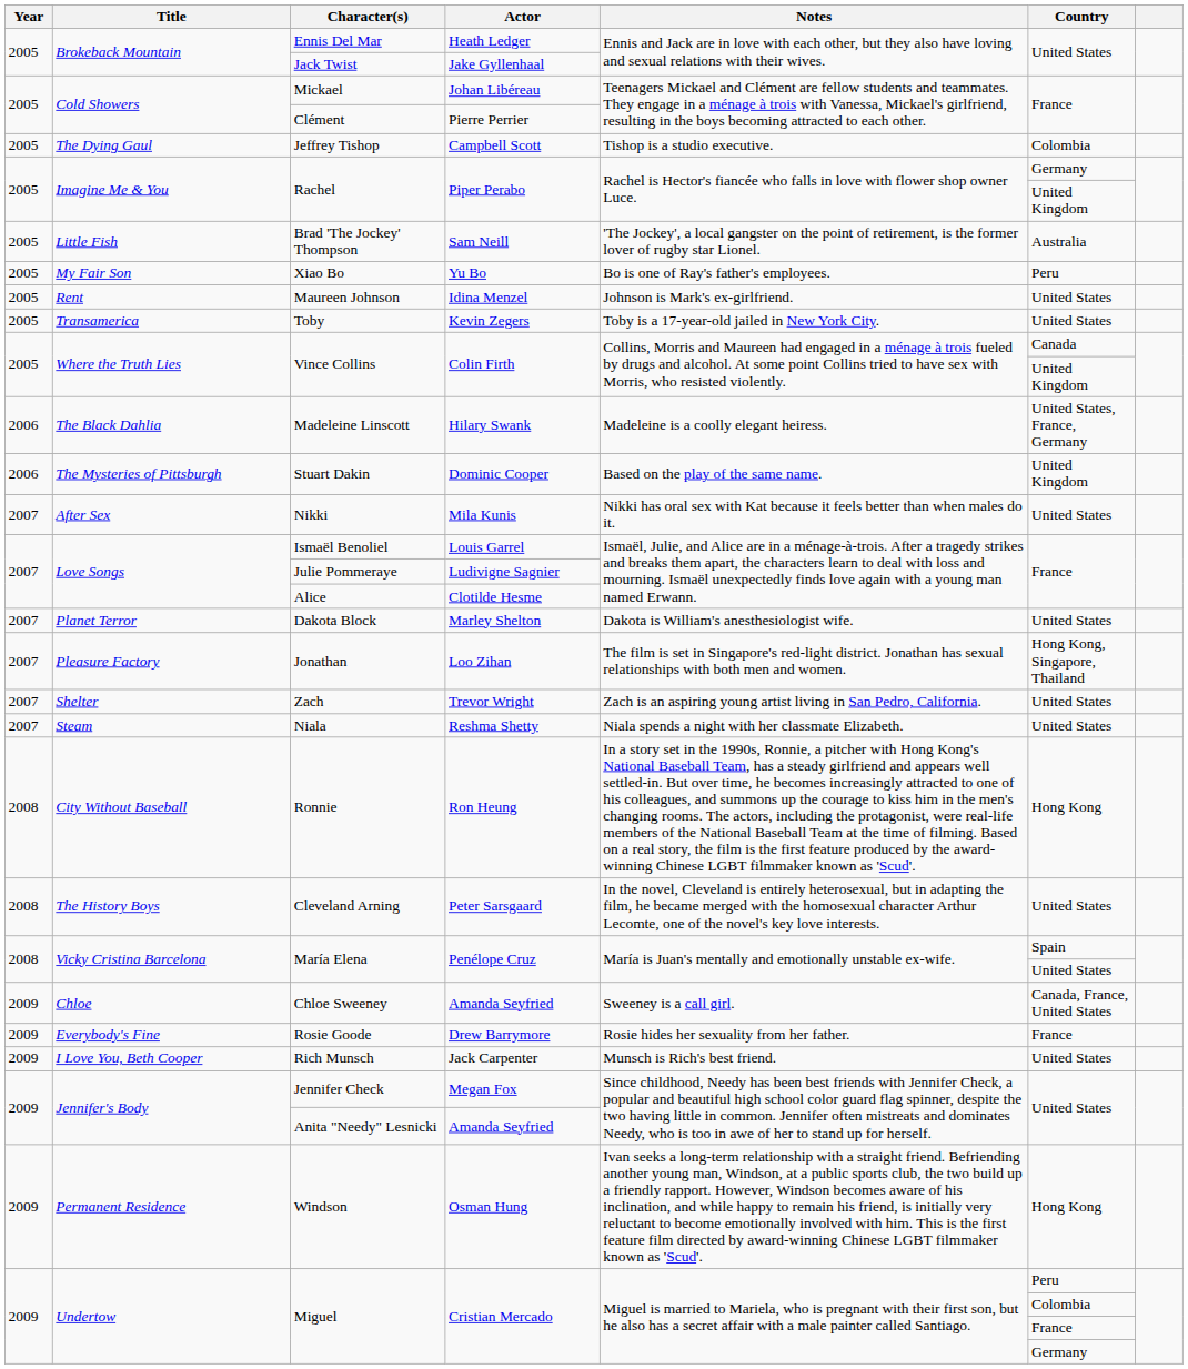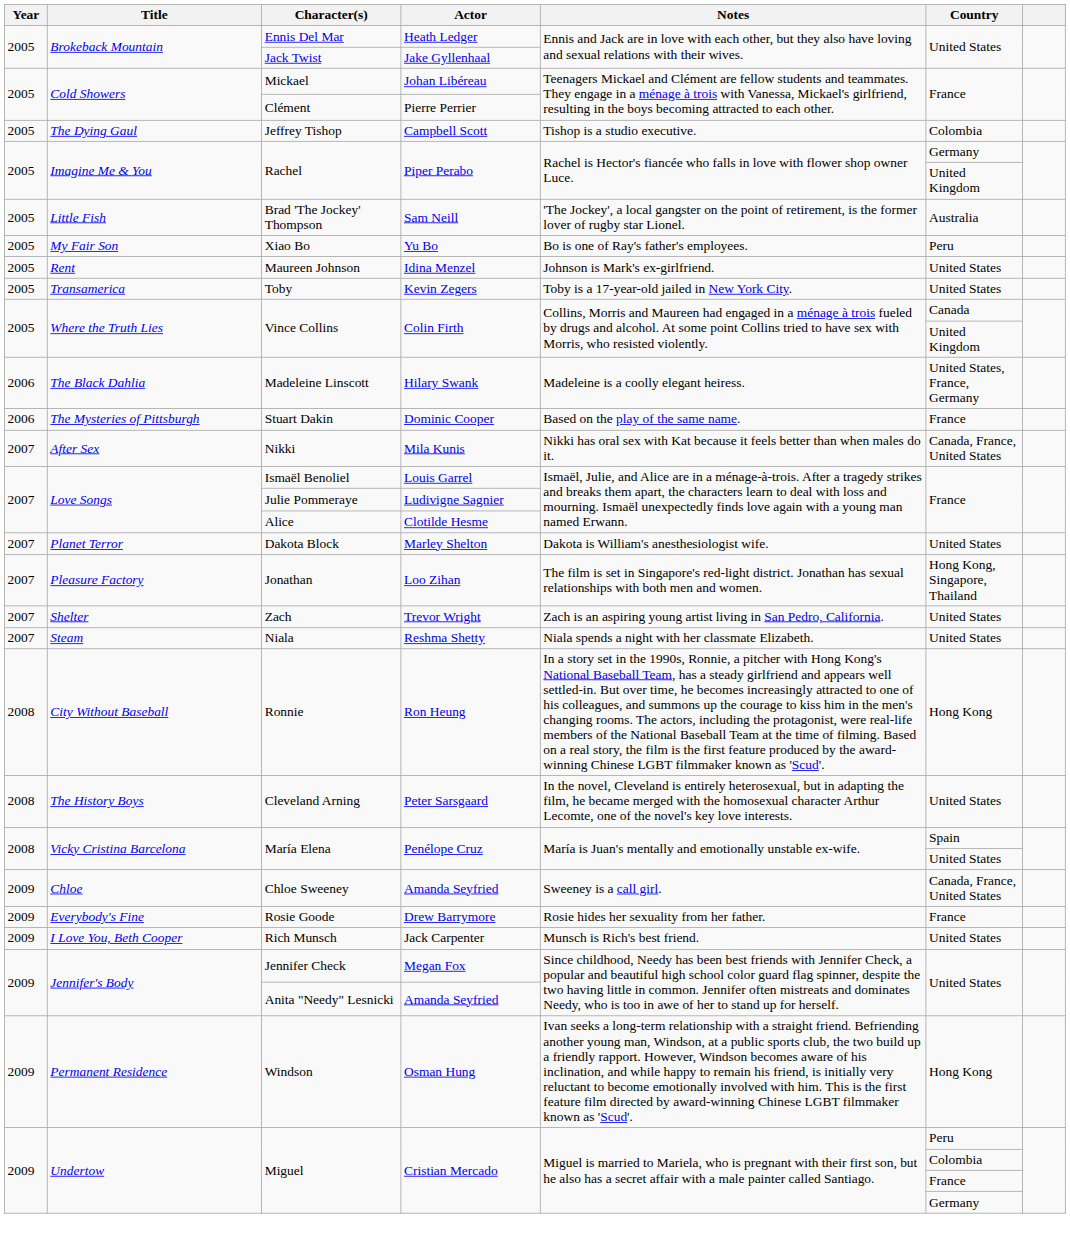 <table class="wikitable sortable" style="width: 100%">
 <tr>
 <th style="width:4%;">Year</th>
 <th style="width:20%;">Title</th>
 <th style="width:13%;">Character(s)</th>
 <th style="width:13%;">Actor</th>
 <th style="width:36%;">Notes</th>
 <th style="width:9%;">Country</th>
 <th style="width:4%;" class="unsortable"></th>
 </tr>
 <tr>
 <td rowspan="2">2005</td>
 <td rowspan="2"><em><a href='#'>Brokeback Mountain</a></em></td>
 <td><a href='#'>Ennis Del Mar</a></td>
 <td><a href='#'>Heath Ledger</a></td>
 <td rowspan="2">Ennis and Jack are in love with each other, but they also have loving and sexual relations with their wives.</td>
 <td rowspan="2">United States</td>
 <td rowspan="2"></td>
 </tr>
 <tr>
 <td><a href='#'>Jack Twist</a></td>
 <td><a href='#'>Jake Gyllenhaal</a></td>
 </tr>
 <tr>
 <td rowspan="2">2005</td>
 <td rowspan="2"><em><a href='#'>Cold Showers</a></em></td>
 <td>Mickael</td>
 <td><a href='#'>Johan Libéreau</a></td>
 <td rowspan="2">Teenagers Mickael and Clément are fellow students and teammates. They engage in a <a href='#'>ménage à trois</a> with Vanessa, Mickael's girlfriend, resulting in the boys becoming attracted to each other.</td>
 <td rowspan="2">France</td>
 <td rowspan="2"></td>
 </tr>
 <tr>
 <td>Clément</td>
 <td>Pierre Perrier</td>
 </tr>
 <tr>
 <td>2005</td>
 <td><em><a href='#'>The Dying Gaul</a></em></td>
 <td>Jeffrey Tishop</td>
 <td><a href='#'>Campbell Scott</a></td>
 <td>Tishop is a studio executive.</td>
 <td>Colombia</td>
 <td></td>
 </tr>
 <tr>
 <td rowspan="2">2005</td>
 <td rowspan="2"><em><a href='#'>Imagine Me & You</a></em></td>
 <td rowspan="2">Rachel</td>
 <td rowspan="2"><a href='#'>Piper Perabo</a></td>
 <td rowspan="2">Rachel is Hector's fiancée who falls in love with flower shop owner Luce.</td>
 <td>Germany</td>
 <td rowspan="2"></td>
 </tr>
 <tr>
 <td>United Kingdom</td>
 </tr>
 <tr>
 <td>2005</td>
 <td><em><a href='#'>Little Fish</a></em></td>
 <td>Brad 'The Jockey' Thompson</td>
 <td><a href='#'>Sam Neill</a></td>
 <td>'The Jockey', a local gangster on the point of retirement, is the former lover of rugby star Lionel.</td>
 <td>Australia</td>
 <td></td>
 </tr>
 <tr>
 <td>2005</td>
 <td><em><a href='#'>My Fair Son</a></em></td>
 <td>Xiao Bo</td>
 <td><a href='#'>Yu Bo</a></td>
 <td>Bo is one of Ray's father's employees.</td>
 <td>Peru</td>
 <td></td>
 </tr>
 <tr>
 <td>2005</td>
 <td><em><a href='#'>Rent</a></em></td>
 <td>Maureen Johnson</td>
 <td><a href='#'>Idina Menzel</a></td>
 <td>Johnson is Mark's ex-girlfriend.</td>
 <td>United States</td>
 <td></td>
 </tr>
 <tr>
 <td>2005</td>
 <td><em><a href='#'>Transamerica</a></em></td>
 <td>Toby</td>
 <td><a href='#'>Kevin Zegers</a></td>
 <td>Toby is a 17-year-old jailed in <a href='#'>New York City</a>.</td>
 <td>United States</td>
 <td></td>
 </tr>
 <tr>
 <td rowspan="2">2005</td>
 <td rowspan="2"><em><a href='#'>Where the Truth Lies</a></em></td>
 <td rowspan="2">Vince Collins</td>
 <td rowspan="2"><a href='#'>Colin Firth</a></td>
 <td rowspan="2">Collins, Morris and Maureen had engaged in a <a href='#'>ménage à trois</a> fueled by drugs and alcohol. At some point Collins tried to have sex with Morris, who resisted violently.</td>
 <td>Canada</td>
 <td rowspan="2"></td>
 </tr>
 <tr>
 <td>United Kingdom</td>
 </tr>
 <tr>
 <td>2006</td>
 <td><em><a href='#'>The Black Dahlia</a></em></td>
 <td>Madeleine Linscott</td>
 <td><a href='#'>Hilary Swank</a></td>
 <td>Madeleine is a coolly elegant heiress.</td>
 <td>United States, France, Germany</td>
 <td></td>
 </tr>
 <tr>
 <td>2006</td>
 <td><em><a href='#'>The Mysteries of Pittsburgh</a></em></td>
 <td>Stuart Dakin</td>
 <td><a href='#'>Dominic Cooper</a></td>
 <td>Based on the <a href='#'>play of the same name</a>.</td>
-<td>United Kingdom</td>
+<td>France</td>
 <td></td>
 </tr>
 <tr>
 <td>2007</td>
 <td><em><a href='#'>After Sex</a></em></td>
 <td>Nikki</td>
 <td><a href='#'>Mila Kunis</a></td>
 <td>Nikki has oral sex with Kat because it feels better than when males do it.</td>
-<td>United States</td>
+<td>Canada, France, United States</td>
 <td></td>
 </tr>
 <tr>
 <td rowspan="3">2007</td>
 <td rowspan="3"><em><a href='#'>Love Songs</a></em></td>
 <td>Ismaël Benoliel</td>
 <td><a href='#'>Louis Garrel</a></td>
 <td rowspan="3">Ismaël, Julie, and Alice are in a ménage-à-trois. After a tragedy strikes and breaks them apart, the characters learn to deal with loss and mourning. Ismaël unexpectedly finds love again with a young man named Erwann.</td>
 <td rowspan="3">France</td>
 <td rowspan="3"></td>
 </tr>
 <tr>
 <td>Julie Pommeraye</td>
 <td><a href='#'>Ludivigne Sagnier</a></td>
 </tr>
 <tr>
 <td>Alice</td>
 <td><a href='#'>Clotilde Hesme</a></td>
 </tr>
 <tr>
 <td>2007</td>
 <td><em><a href='#'>Planet Terror</a></em></td>
 <td>Dakota Block</td>
 <td><a href='#'>Marley Shelton</a></td>
 <td>Dakota is William's anesthesiologist wife.</td>
 <td>United States</td>
 <td></td>
 </tr>
 <tr>
 <td>2007</td>
 <td><em><a href='#'>Pleasure Factory</a></em></td>
 <td>Jonathan</td>
 <td><a href='#'>Loo Zihan</a></td>
 <td>The film is set in Singapore's red-light district. Jonathan has sexual relationships with both men and women.</td>
 <td>Hong Kong, Singapore, Thailand</td>
 <td></td>
 </tr>
 <tr>
 <td>2007</td>
 <td><em><a href='#'>Shelter</a></em></td>
 <td>Zach</td>
 <td><a href='#'>Trevor Wright</a></td>
 <td>Zach is an aspiring young artist living in <a href='#'>San Pedro, California</a>.</td>
 <td>United States</td>
 <td></td>
 </tr>
 <tr>
 <td>2007</td>
 <td><em><a href='#'>Steam</a></em></td>
 <td>Niala</td>
 <td><a href='#'>Reshma Shetty</a></td>
 <td>Niala spends a night with her classmate Elizabeth.</td>
 <td>United States</td>
 <td></td>
 </tr>
 <tr>
 <td>2008</td>
 <td><em><a href='#'>City Without Baseball</a></em></td>
 <td>Ronnie</td>
 <td><a href='#'>Ron Heung</a></td>
 <td>In a story set in the 1990s, Ronnie, a pitcher with Hong Kong's <a href='#'>National Baseball Team</a>, has a steady girlfriend and appears well settled-in. But over time, he becomes increasingly attracted to one of his colleagues, and summons up the courage to kiss him in the men's changing rooms. The actors, including the protagonist, were real-life members of the National Baseball Team at the time of filming. Based on a real story, the film is the first feature produced by the award-winning Chinese LGBT filmmaker known as '<a href='#'>Scud</a>'.</td>
 <td>Hong Kong</td>
 <td></td>
 </tr>
 <tr>
 <td>2008</td>
 <td><em><a href='#'>The History Boys</a></em></td>
 <td>Cleveland Arning</td>
 <td><a href='#'>Peter Sarsgaard</a></td>
 <td>In the novel, Cleveland is entirely heterosexual, but in adapting the film, he became merged with the homosexual character Arthur Lecomte, one of the novel's key love interests.</td>
 <td>United States</td>
 <td></td>
 </tr>
 <tr>
 <td rowspan="2">2008</td>
 <td rowspan="2"><em><a href='#'>Vicky Cristina Barcelona</a></em></td>
 <td rowspan="2">María Elena</td>
 <td rowspan="2"><a href='#'>Penélope Cruz</a></td>
 <td rowspan="2">María is Juan's mentally and emotionally unstable ex-wife.</td>
 <td>Spain</td>
 <td rowspan="2"></td>
 </tr>
 <tr>
 <td>United States</td>
 </tr>
 <tr>
 <td>2009</td>
 <td><em><a href='#'>Chloe</a></em></td>
 <td>Chloe Sweeney</td>
 <td><a href='#'>Amanda Seyfried</a></td>
 <td>Sweeney is a <a href='#'>call girl</a>.</td>
 <td>Canada, France, United States</td>
 <td></td>
 </tr>
 <tr>
 <td>2009</td>
 <td><a href='#'><em>Everybody's Fine</em></a></td>
 <td>Rosie Goode</td>
 <td><a href='#'>Drew Barrymore</a></td>
 <td>Rosie hides her sexuality from her father.</td>
 <td>France</td>
 <td></td>
 </tr>
 <tr>
 <td>2009</td>
 <td><em><a href='#'>I Love You, Beth Cooper</a></em></td>
 <td>Rich Munsch</td>
 <td>Jack Carpenter</td>
 <td>Munsch is Rich's best friend.</td>
 <td>United States</td>
 <td></td>
 </tr>
 <tr>
 <td rowspan="2">2009</td>
 <td rowspan="2"><em><a href='#'>Jennifer's Body</a></em></td>
 <td>Jennifer Check</td>
 <td><a href='#'>Megan Fox</a></td>
 <td rowspan="2">Since childhood, Needy has been best friends with Jennifer Check, a popular and beautiful high school color guard flag spinner, despite the two having little in common. Jennifer often mistreats and dominates Needy, who is too in awe of her to stand up for herself.</td>
 <td rowspan="2">United States</td>
 <td rowspan="2"></td>
 </tr>
 <tr>
 <td>Anita "Needy" Lesnicki</td>
 <td><a href='#'>Amanda Seyfried</a></td>
 </tr>
 <tr>
 <td>2009</td>
 <td><em><a href='#'>Permanent Residence</a></em></td>
 <td>Windson</td>
 <td><a href='#'>Osman Hung</a></td>
 <td>Ivan seeks a long-term relationship with a straight friend. Befriending another young man, Windson, at a public sports club, the two build up a friendly rapport. However, Windson becomes aware of his inclination, and while happy to remain his friend, is initially very reluctant to become emotionally involved with him.  This is the first feature film directed by award-winning Chinese LGBT filmmaker known as '<a href='#'>Scud</a>'.</td>
 <td>Hong Kong</td>
 <td></td>
 </tr>
 <tr>
 <td rowspan="4">2009</td>
 <td rowspan="4"><em><a href='#'>Undertow</a></em></td>
 <td rowspan="4">Miguel</td>
 <td rowspan="4"><a href='#'>Cristian Mercado</a></td>
 <td rowspan="4">Miguel is married to Mariela, who is pregnant with their first son, but he also has a secret affair with a male painter called Santiago.</td>
 <td>Peru</td>
 <td rowspan="4"></td>
 </tr>
 <tr>
 <td>Colombia</td>
 </tr>
 <tr>
 <td>France</td>
 </tr>
 <tr>
 <td>Germany</td>
 </tr>
 </table>
